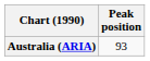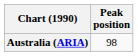 <table class="wikitable plainrowheaders">
 <tr>
 <th>Chart (1990)</th>
 <th>Peak<br>position</th>
 </tr>
 <tr>
 <th scope="row">Australia (<a href='#'>ARIA</a>)</th>
-<td style="text-align:center;">93</td>
+<td style="text-align:center;">98</td>
 </tr>
 </table>
